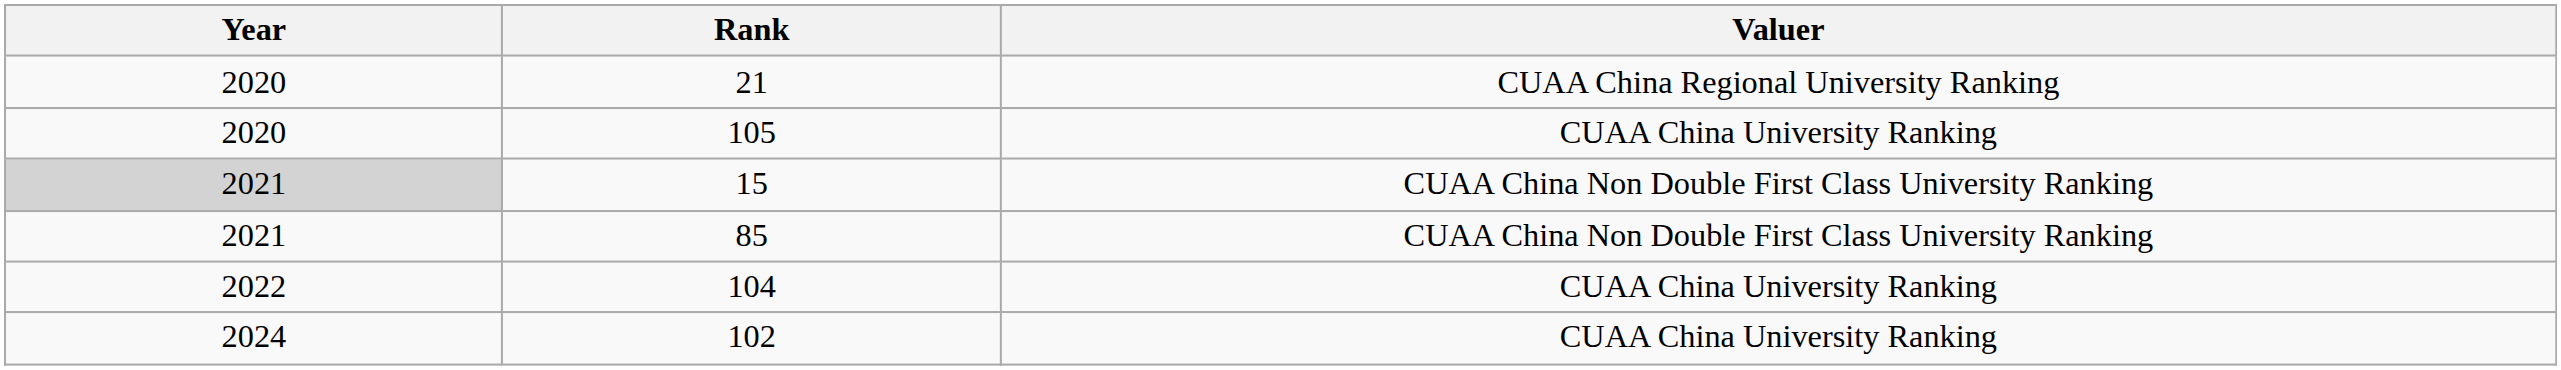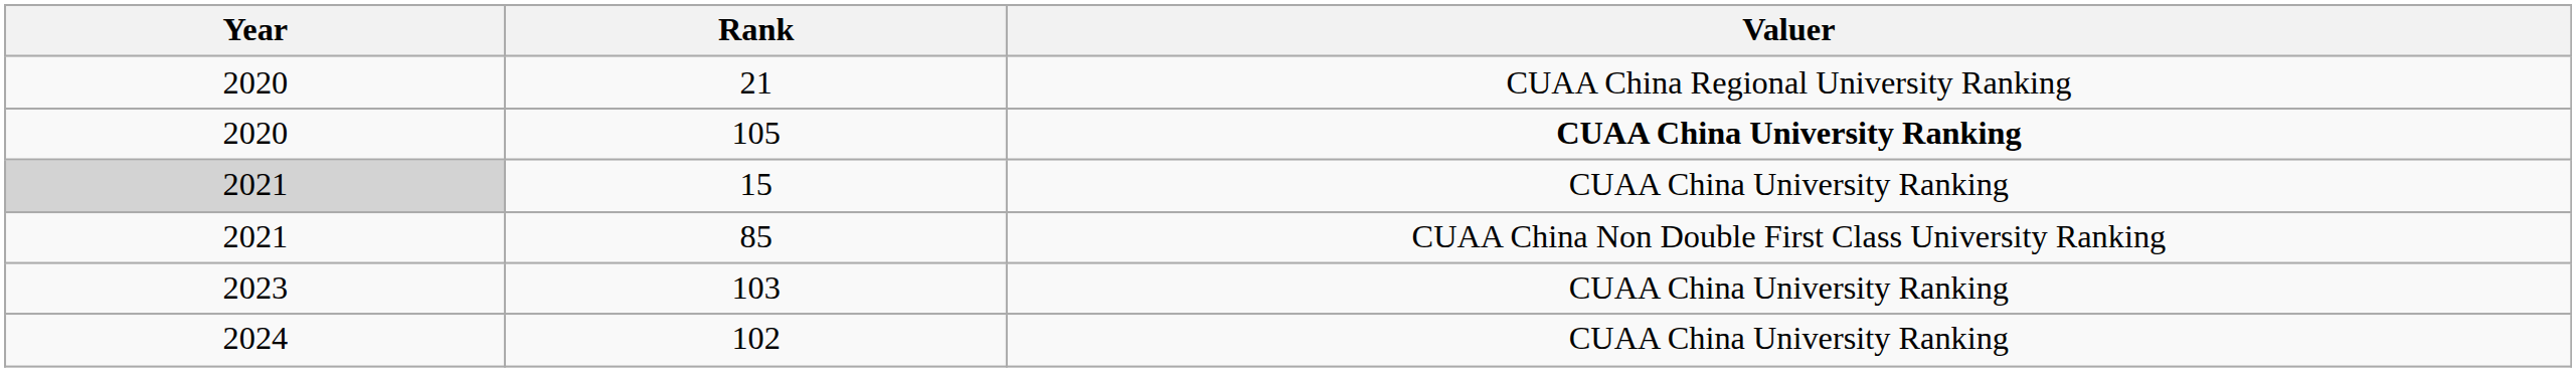 <table class="wikitable sortable" width="100%">
 <tr>
 <th width="8%">Year</th>
 <th width="8%">Rank</th>
 <th width="25%">Valuer</th>
 </tr>
 <tr>
 <td align="center">2020</td>
 <td align="center">21</td>
 <td align="center">CUAA China Regional University Ranking</td>
 </tr>
 <tr>
 <td align="center">2020</td>
 <td align="center">105</td>
-<td align="center">CUAA China University Ranking</td>
+<td align="center"><strong>CUAA China University Ranking</strong></td>
 </tr>
 <tr>
 <td align="center" style="background: lightgrey;">2021</td>
 <td align="center">15</td>
-<td align="center">CUAA China Non Double First Class University Ranking</td>
+<td align="center">CUAA China University Ranking</td>
 </tr>
 <tr>
 <td align="center">2021</td>
 <td align="center">85</td>
 <td align="center">CUAA China Non Double First Class University Ranking</td>
 </tr>
 <tr>
-<td align="center">2022</td>
-<td align="center">104</td>
+<td align="center">2023</td>
+<td align="center">103</td>
 <td align="center">CUAA China University Ranking</td>
 </tr>
 <tr>
 <td align="center">2024</td>
 <td align="center">102</td>
 <td align="center">CUAA China University Ranking</td>
 </tr>
 </table>
